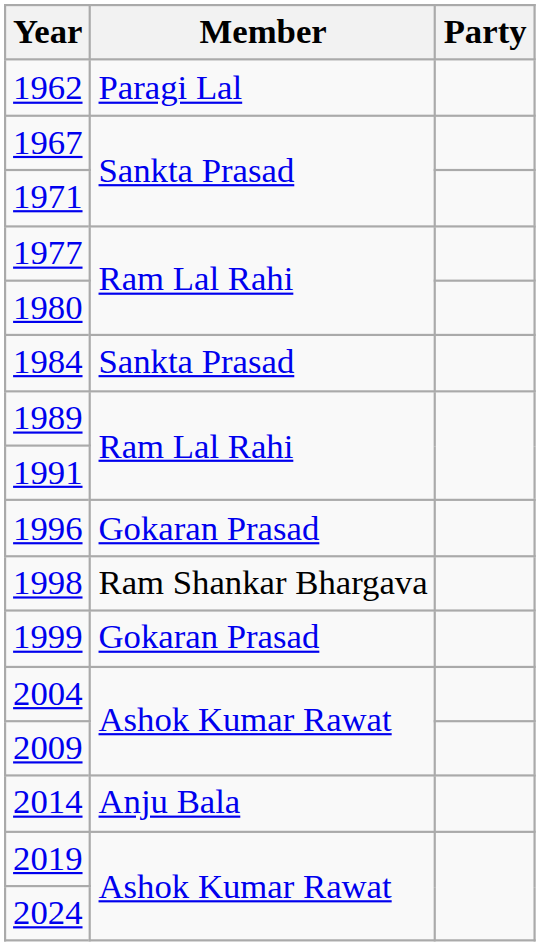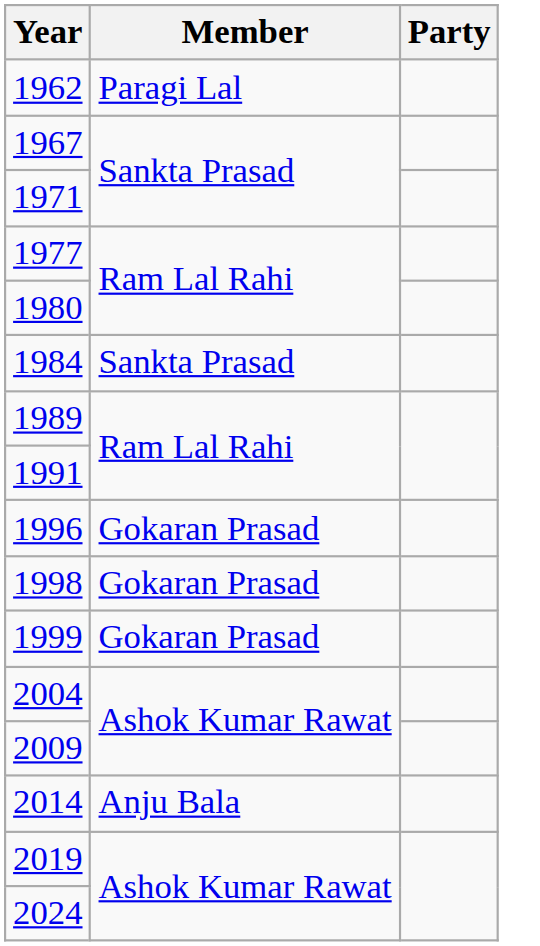 <table class="wikitable sortable">
 <tr>
 <th>Year</th>
 <th>Member</th>
 <th colspan="2">Party</th>
 </tr>
 <tr>
 <td><a href='#'>1962</a></td>
 <td><a href='#'>Paragi Lal</a></td>
 <td></td>
 </tr>
 <tr>
 <td><a href='#'>1967</a></td>
 <td rowspan="2"><a href='#'>Sankta Prasad</a></td>
 <td></td>
 </tr>
 <tr>
 <td><a href='#'>1971</a></td>
 </tr>
 <tr>
 <td><a href='#'>1977</a></td>
 <td rowspan="2"><a href='#'>Ram Lal Rahi</a></td>
 <td></td>
 </tr>
 <tr>
 <td><a href='#'>1980</a></td>
 <td></td>
 </tr>
 <tr>
 <td><a href='#'>1984</a></td>
 <td><a href='#'>Sankta Prasad</a></td>
 <td></td>
 </tr>
 <tr>
 <td><a href='#'>1989</a></td>
 <td rowspan="2"><a href='#'>Ram Lal Rahi</a></td>
 </tr>
 <tr>
 <td><a href='#'>1991</a></td>
 </tr>
 <tr>
 <td><a href='#'>1996</a></td>
 <td><a href='#'>Gokaran Prasad</a></td>
 <td></td>
 </tr>
 <tr>
 <td><a href='#'>1998</a></td>
-<td>Ram Shankar Bhargava</td>
+<td><a href='#'>Gokaran Prasad</a></td>
 <td></td>
 </tr>
 <tr>
 <td><a href='#'>1999</a></td>
 <td><a href='#'>Gokaran Prasad</a></td>
 <td></td>
 </tr>
 <tr>
 <td><a href='#'>2004</a></td>
 <td rowspan="2"><a href='#'>Ashok Kumar Rawat</a></td>
 <td></td>
 </tr>
 <tr>
 <td><a href='#'>2009</a></td>
 </tr>
 <tr>
 <td><a href='#'>2014</a></td>
 <td><a href='#'>Anju Bala</a></td>
 <td></td>
 </tr>
 <tr>
 <td><a href='#'>2019</a></td>
 <td rowspan="2"><a href='#'>Ashok Kumar Rawat</a></td>
 </tr>
 <tr>
 <td><a href='#'>2024</a></td>
 </tr>
 </table>
